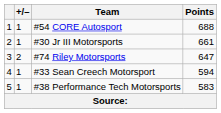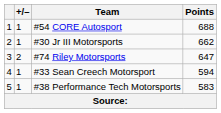 <table class="wikitable" style="font-size: 95%;">
 <tr>
 <th scope="col"></th>
 <th scope="col">+/–</th>
 <th scope="col">Team</th>
 <th scope="col">Points</th>
 </tr>
 <tr>
 <td align=center>1</td>
 <td align="left"> 1</td>
 <td> #54 <a href='#'>CORE Autosport</a></td>
 <td align=right>688</td>
 </tr>
 <tr>
 <td align=center>2</td>
 <td align="left"> 1</td>
 <td> #30 Jr III Motorsports</td>
-<td align=right>661</td>
+<td align=right>662</td>
 </tr>
 <tr>
 <td align=center>3</td>
 <td align="left"> 2</td>
 <td> #74 <a href='#'>Riley Motorsports</a></td>
 <td align=right>647</td>
 </tr>
 <tr>
 <td align=center>4</td>
 <td align="left"> 1</td>
 <td> #33 Sean Creech Motorsport</td>
 <td align=right>594</td>
 </tr>
 <tr>
 <td align=center>5</td>
 <td align="left"> 1</td>
 <td> #38 Performance Tech Motorsports</td>
 <td align=right>583</td>
 </tr>
 <tr>
 <th colspan=5>Source:</th>
 </tr>
 </table>
